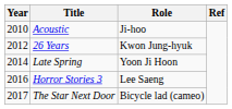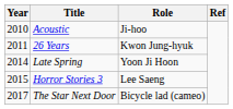 <table class="wikitable">
 <tr>
 <th>Year</th>
 <th>Title</th>
 <th>Role</th>
 <th>Ref</th>
 </tr>
 <tr>
 <td>2010</td>
 <td><em><a href='#'>Acoustic</a></em></td>
 <td>Ji-hoo</td>
 <td rowspan="5"></td>
 </tr>
 <tr>
-<td>2012</td>
+<td>2011</td>
 <td><em><a href='#'>26 Years</a></em></td>
 <td>Kwon Jung-hyuk</td>
 </tr>
 <tr>
 <td>2014</td>
 <td><em>Late Spring</em></td>
 <td>Yoon Ji Hoon</td>
 </tr>
 <tr>
-<td>2016</td>
+<td>2015</td>
 <td><em><a href='#'>Horror Stories 3</a></em></td>
 <td>Lee Saeng</td>
 </tr>
 <tr>
 <td>2017</td>
 <td><em>The Star Next Door</em></td>
 <td>Bicycle lad (cameo)</td>
 </tr>
 </table>
